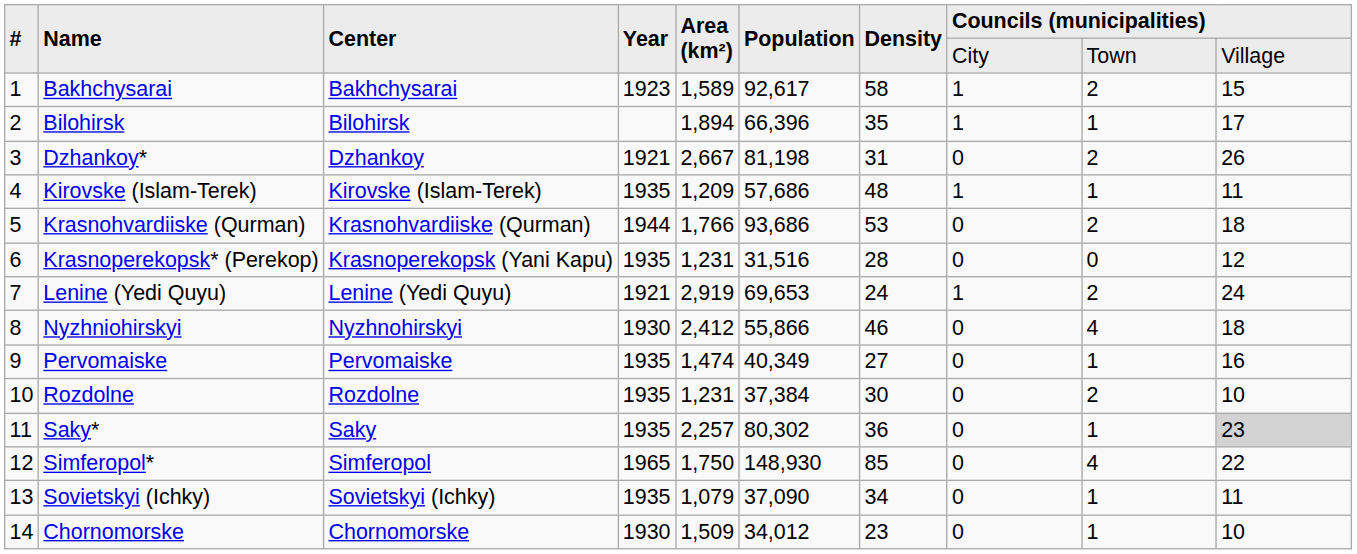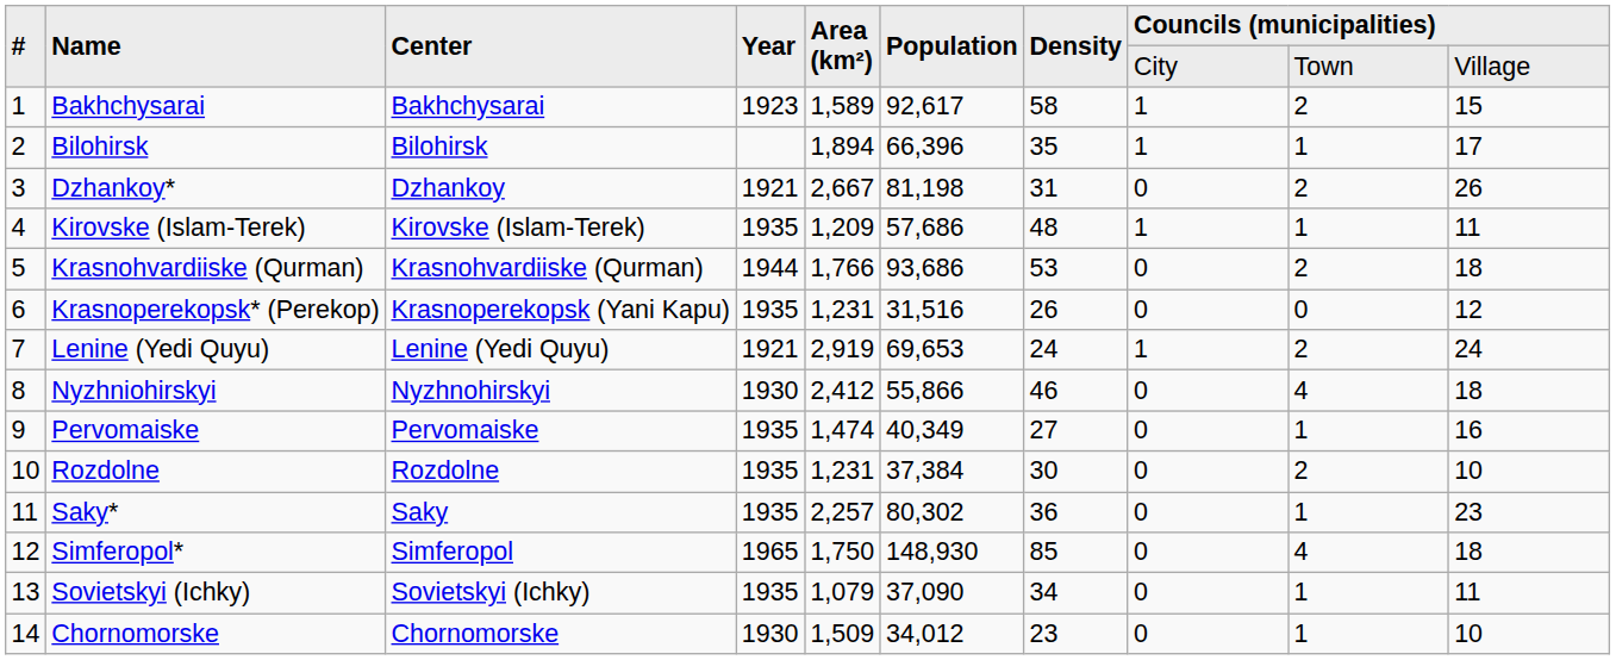 <table class="wikitable">
 <tr bgcolor="#ECECEC">
 <td rowspan=2><strong>#</strong></td>
 <td rowspan=2><strong>Name</strong></td>
 <td rowspan=2><strong>Center</strong></td>
 <td rowspan=2><strong>Year</strong></td>
 <td rowspan=2><strong>Area<br>(km²)</strong></td>
 <td rowspan=2><strong>Population</strong></td>
 <td rowspan=2><strong>Density</strong></td>
 <td colspan=3><strong>Councils (municipalities)</strong></td>
 </tr>
 <tr bgcolor="#ECECEC">
 <td width=10%>City</td>
 <td width=10%>Town</td>
 <td width=10%>Village</td>
 </tr>
 <tr>
 <td>1</td>
 <td><a href='#'>Bakhchysarai</a></td>
 <td><a href='#'>Bakhchysarai</a></td>
 <td>1923</td>
 <td>1,589</td>
 <td>92,617</td>
 <td>58</td>
 <td>1</td>
 <td>2</td>
 <td>15</td>
 </tr>
 <tr>
 <td>2</td>
 <td><a href='#'>Bilohirsk</a></td>
 <td><a href='#'>Bilohirsk</a></td>
 <td></td>
 <td>1,894</td>
 <td>66,396</td>
 <td>35</td>
 <td>1</td>
 <td>1</td>
 <td>17</td>
 </tr>
 <tr>
 <td>3</td>
 <td><a href='#'>Dzhankoy</a>*</td>
 <td><a href='#'>Dzhankoy</a></td>
 <td>1921</td>
 <td>2,667</td>
 <td>81,198</td>
 <td>31</td>
 <td>0</td>
 <td>2</td>
 <td>26</td>
 </tr>
 <tr>
 <td>4</td>
 <td><a href='#'>Kirovske</a> (Islam-Terek)</td>
 <td><a href='#'>Kirovske</a> (Islam-Terek)</td>
 <td>1935</td>
 <td>1,209</td>
 <td>57,686</td>
 <td>48</td>
 <td>1</td>
 <td>1</td>
 <td>11</td>
 </tr>
 <tr>
 <td>5</td>
 <td><a href='#'>Krasnohvardiiske</a> (Qurman)</td>
 <td><a href='#'>Krasnohvardiiske</a> (Qurman)</td>
 <td>1944</td>
 <td>1,766</td>
 <td>93,686</td>
 <td>53</td>
 <td>0</td>
 <td>2</td>
 <td>18</td>
 </tr>
 <tr>
 <td>6</td>
 <td><a href='#'>Krasnoperekopsk</a>* (Perekop)</td>
 <td><a href='#'>Krasnoperekopsk</a> (Yani Kapu)</td>
 <td>1935</td>
 <td>1,231</td>
 <td>31,516</td>
-<td>28</td>
+<td>26</td>
 <td>0</td>
 <td>0</td>
 <td>12</td>
 </tr>
 <tr>
 <td>7</td>
 <td><a href='#'>Lenine</a> (Yedi Quyu)</td>
 <td><a href='#'>Lenine</a> (Yedi Quyu)</td>
 <td>1921</td>
 <td>2,919</td>
 <td>69,653</td>
 <td>24</td>
 <td>1</td>
 <td>2</td>
 <td>24</td>
 </tr>
 <tr>
 <td>8</td>
 <td><a href='#'>Nyzhniohirskyi</a></td>
 <td><a href='#'>Nyzhnohirskyi</a></td>
 <td>1930</td>
 <td>2,412</td>
 <td>55,866</td>
 <td>46</td>
 <td>0</td>
 <td>4</td>
 <td>18</td>
 </tr>
 <tr>
 <td>9</td>
 <td><a href='#'>Pervomaiske</a></td>
 <td><a href='#'>Pervomaiske</a></td>
 <td>1935</td>
 <td>1,474</td>
 <td>40,349</td>
 <td>27</td>
 <td>0</td>
 <td>1</td>
 <td>16</td>
 </tr>
 <tr>
 <td>10</td>
 <td><a href='#'>Rozdolne</a></td>
 <td><a href='#'>Rozdolne</a></td>
 <td>1935</td>
 <td>1,231</td>
 <td>37,384</td>
 <td>30</td>
 <td>0</td>
 <td>2</td>
 <td>10</td>
 </tr>
 <tr>
 <td>11</td>
 <td><a href='#'>Saky</a>*</td>
 <td><a href='#'>Saky</a></td>
 <td>1935</td>
 <td>2,257</td>
 <td>80,302</td>
 <td>36</td>
 <td>0</td>
 <td>1</td>
-<td style="background: lightgrey;">23</td>
+<td>23</td>
 </tr>
 <tr>
 <td>12</td>
 <td><a href='#'>Simferopol</a>*</td>
 <td><a href='#'>Simferopol</a></td>
 <td>1965</td>
 <td>1,750</td>
 <td>148,930</td>
 <td>85</td>
 <td>0</td>
 <td>4</td>
-<td>22</td>
+<td>18</td>
 </tr>
 <tr>
 <td>13</td>
 <td><a href='#'>Sovietskyi</a> (Ichky)</td>
 <td><a href='#'>Sovietskyi</a> (Ichky)</td>
 <td>1935</td>
 <td>1,079</td>
 <td>37,090</td>
 <td>34</td>
 <td>0</td>
 <td>1</td>
 <td>11</td>
 </tr>
 <tr>
 <td>14</td>
 <td><a href='#'>Chornomorske</a></td>
 <td><a href='#'>Chornomorske</a></td>
 <td>1930</td>
 <td>1,509</td>
 <td>34,012</td>
 <td>23</td>
 <td>0</td>
 <td>1</td>
 <td>10</td>
 </tr>
 </table>
